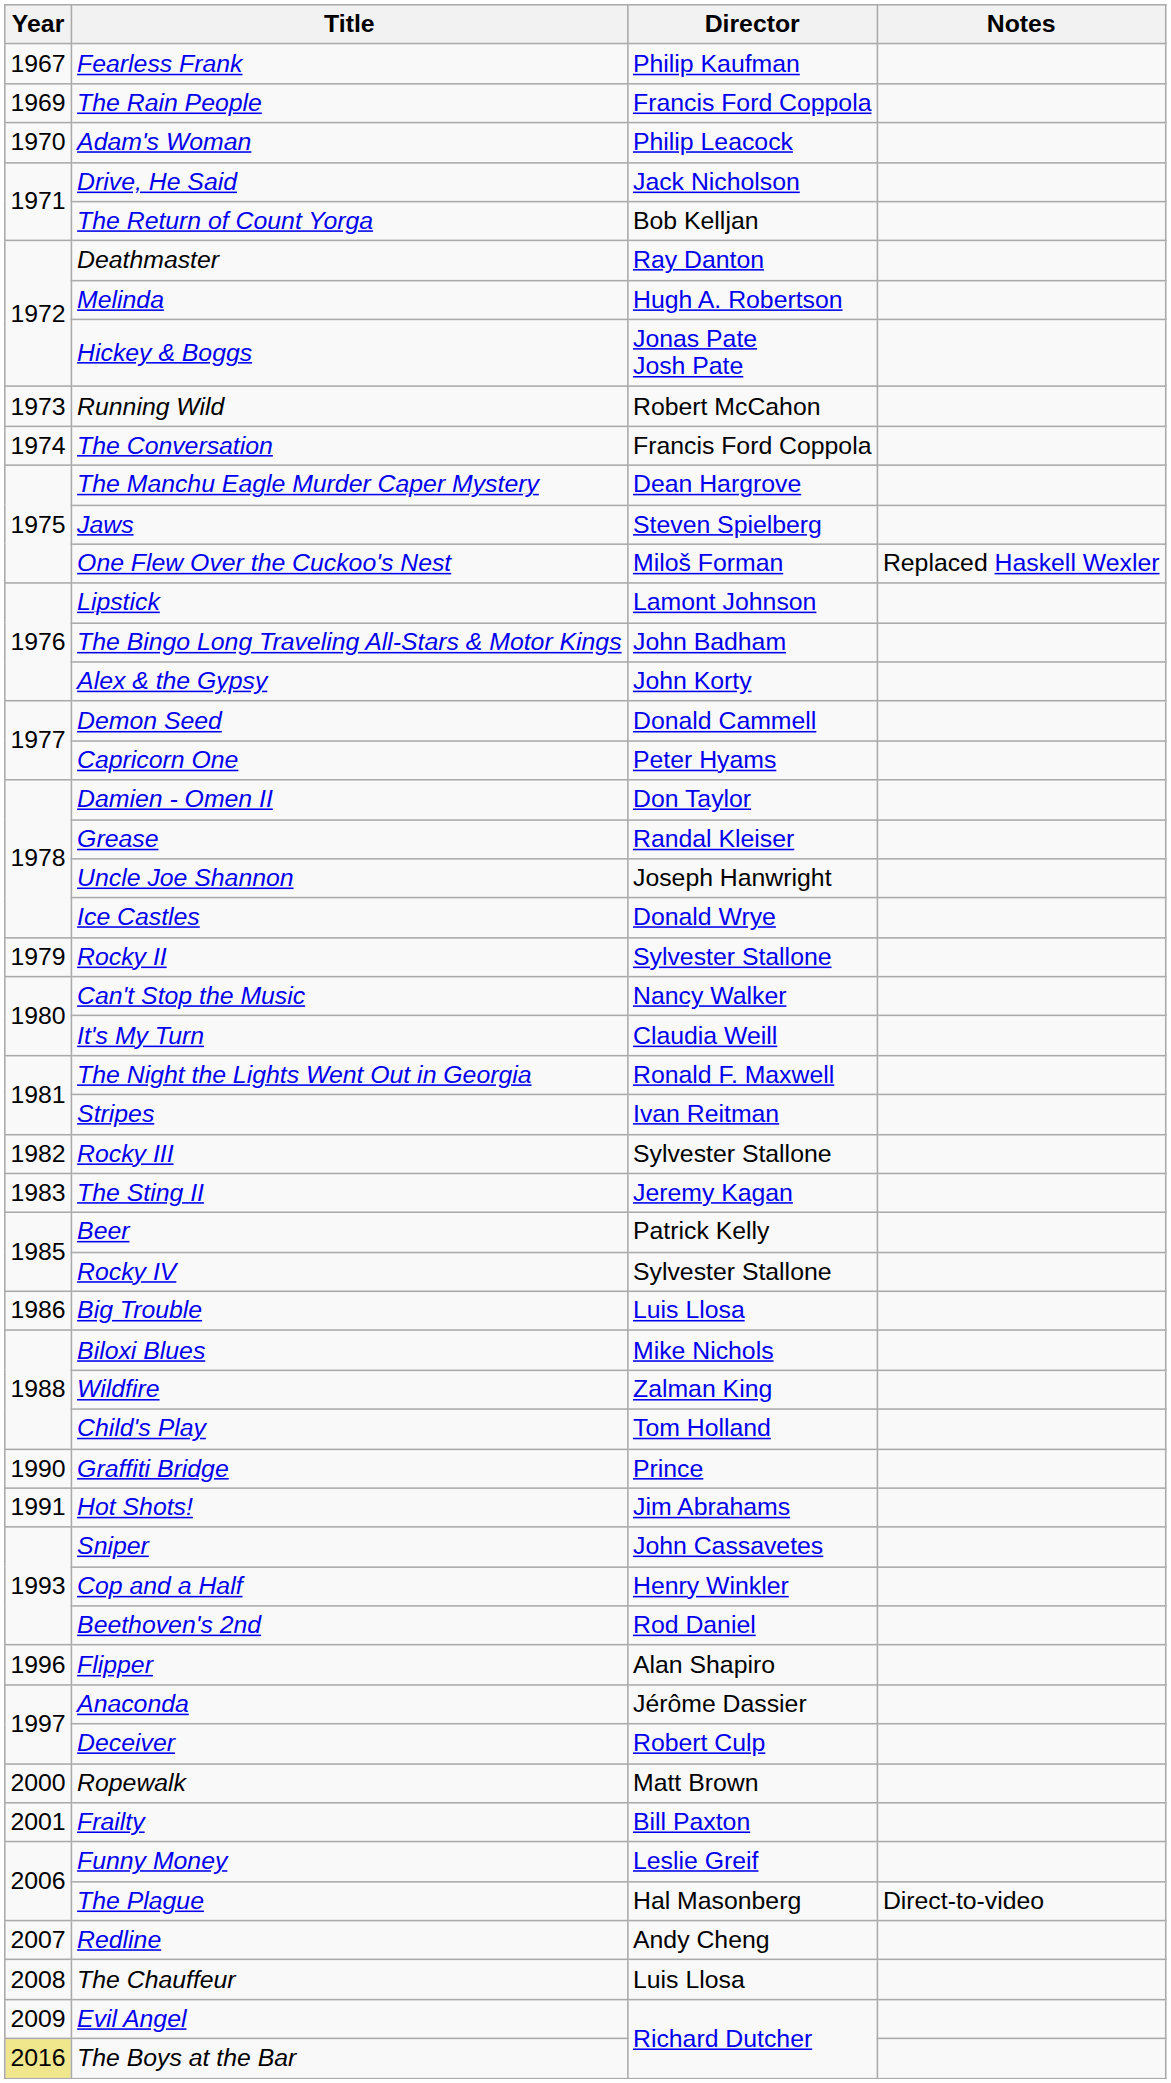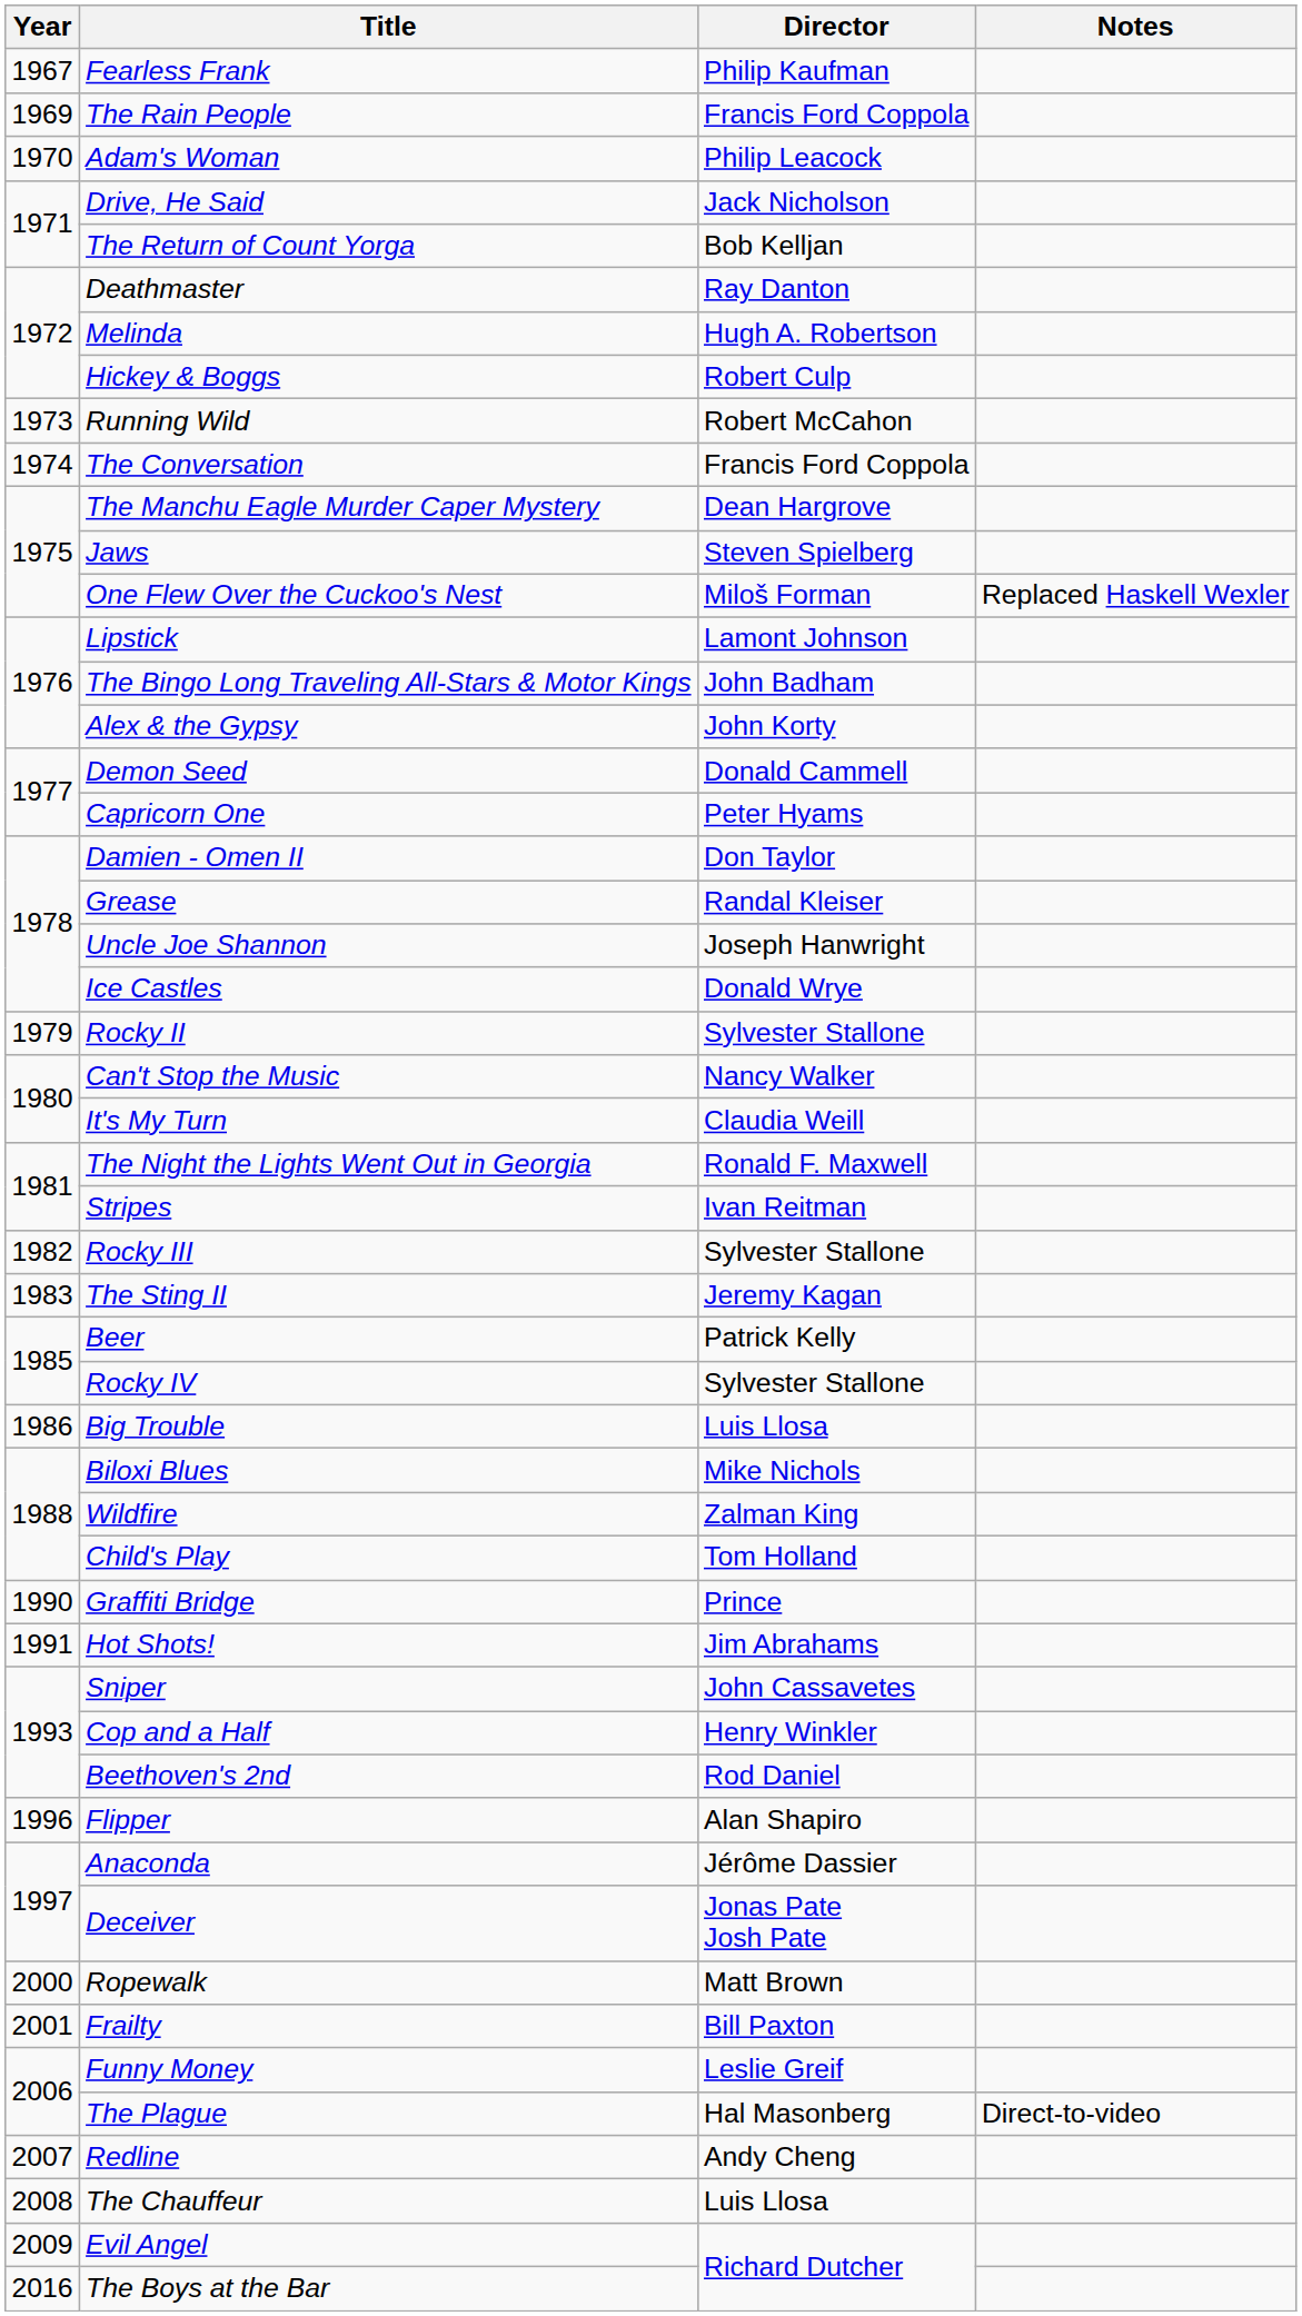 <table class="wikitable">
 <tr>
 <th>Year</th>
 <th>Title</th>
 <th>Director</th>
 <th>Notes</th>
 </tr>
 <tr>
 <td>1967</td>
 <td><em><a href='#'>Fearless Frank</a></em></td>
 <td><a href='#'>Philip Kaufman</a></td>
 <td></td>
 </tr>
 <tr>
 <td>1969</td>
 <td><em><a href='#'>The Rain People</a></em></td>
 <td><a href='#'>Francis Ford Coppola</a></td>
 <td></td>
 </tr>
 <tr>
 <td>1970</td>
 <td><em><a href='#'>Adam's Woman</a></em></td>
 <td><a href='#'>Philip Leacock</a></td>
 <td></td>
 </tr>
 <tr>
 <td rowspan="2">1971</td>
 <td><em><a href='#'>Drive, He Said</a></em></td>
 <td><a href='#'>Jack Nicholson</a></td>
 <td></td>
 </tr>
 <tr>
 <td><em><a href='#'>The Return of Count Yorga</a></em></td>
 <td>Bob Kelljan</td>
 <td></td>
 </tr>
 <tr>
 <td rowspan="3">1972</td>
 <td><em>Deathmaster</em></td>
 <td><a href='#'>Ray Danton</a></td>
 <td></td>
 </tr>
 <tr>
 <td><em><a href='#'>Melinda</a></em></td>
 <td><a href='#'>Hugh A. Robertson</a></td>
 <td></td>
 </tr>
 <tr>
 <td><em><a href='#'>Hickey & Boggs</a></em></td>
-<td><a href='#'>Jonas Pate</a><br><a href='#'>Josh Pate</a></td>
+<td><a href='#'>Robert Culp</a></td>
 <td></td>
 </tr>
 <tr>
 <td>1973</td>
 <td><em>Running Wild</em></td>
 <td>Robert McCahon</td>
 <td></td>
 </tr>
 <tr>
 <td>1974</td>
 <td><em><a href='#'>The Conversation</a></em></td>
 <td>Francis Ford Coppola</td>
 <td></td>
 </tr>
 <tr>
 <td rowspan="3">1975</td>
 <td><em><a href='#'>The Manchu Eagle Murder Caper Mystery</a></em></td>
 <td><a href='#'>Dean Hargrove</a></td>
 <td></td>
 </tr>
 <tr>
 <td><em><a href='#'>Jaws</a></em></td>
 <td><a href='#'>Steven Spielberg</a></td>
 <td></td>
 </tr>
 <tr>
 <td><em><a href='#'>One Flew Over the Cuckoo's Nest</a></em></td>
 <td><a href='#'>Miloš Forman</a></td>
 <td>Replaced <a href='#'>Haskell Wexler</a></td>
 </tr>
 <tr>
 <td rowspan="3">1976</td>
 <td><em><a href='#'>Lipstick</a></em></td>
 <td><a href='#'>Lamont Johnson</a></td>
 <td></td>
 </tr>
 <tr>
 <td><em><a href='#'>The Bingo Long Traveling All-Stars & Motor Kings</a></em></td>
 <td><a href='#'>John Badham</a></td>
 <td></td>
 </tr>
 <tr>
 <td><em><a href='#'>Alex & the Gypsy</a></em></td>
 <td><a href='#'>John Korty</a></td>
 <td></td>
 </tr>
 <tr>
 <td rowspan="2">1977</td>
 <td><em><a href='#'>Demon Seed</a></em></td>
 <td><a href='#'>Donald Cammell</a></td>
 <td></td>
 </tr>
 <tr>
 <td><em><a href='#'>Capricorn One</a></em></td>
 <td><a href='#'>Peter Hyams</a></td>
 <td></td>
 </tr>
 <tr>
 <td rowspan="4">1978</td>
 <td><em><a href='#'>Damien - Omen II</a></em></td>
 <td><a href='#'>Don Taylor</a></td>
 <td></td>
 </tr>
 <tr>
 <td><em><a href='#'>Grease</a></em></td>
 <td><a href='#'>Randal Kleiser</a></td>
 <td></td>
 </tr>
 <tr>
 <td><em><a href='#'>Uncle Joe Shannon</a></em></td>
 <td>Joseph Hanwright</td>
 <td></td>
 </tr>
 <tr>
 <td><em><a href='#'>Ice Castles</a></em></td>
 <td><a href='#'>Donald Wrye</a></td>
 <td></td>
 </tr>
 <tr>
 <td>1979</td>
 <td><em><a href='#'>Rocky II</a></em></td>
 <td><a href='#'>Sylvester Stallone</a></td>
 <td></td>
 </tr>
 <tr>
 <td rowspan="2">1980</td>
 <td><em><a href='#'>Can't Stop the Music</a></em></td>
 <td><a href='#'>Nancy Walker</a></td>
 <td></td>
 </tr>
 <tr>
 <td><em><a href='#'>It's My Turn</a></em></td>
 <td><a href='#'>Claudia Weill</a></td>
 <td></td>
 </tr>
 <tr>
 <td rowspan=2>1981</td>
 <td><em><a href='#'>The Night the Lights Went Out in Georgia</a></em></td>
 <td><a href='#'>Ronald F. Maxwell</a></td>
 <td></td>
 </tr>
 <tr>
 <td><em><a href='#'>Stripes</a></em></td>
 <td><a href='#'>Ivan Reitman</a></td>
 <td></td>
 </tr>
 <tr>
 <td>1982</td>
 <td><em><a href='#'>Rocky III</a></em></td>
 <td>Sylvester Stallone</td>
 <td></td>
 </tr>
 <tr>
 <td>1983</td>
 <td><em><a href='#'>The Sting II</a></em></td>
 <td><a href='#'>Jeremy Kagan</a></td>
 <td></td>
 </tr>
 <tr>
 <td rowspan=2>1985</td>
 <td><em><a href='#'>Beer</a></em></td>
 <td>Patrick Kelly</td>
 <td></td>
 </tr>
 <tr>
 <td><em><a href='#'>Rocky IV</a></em></td>
 <td>Sylvester Stallone</td>
 <td></td>
 </tr>
 <tr>
 <td>1986</td>
 <td><em><a href='#'>Big Trouble</a></em></td>
 <td><a href='#'>Luis Llosa</a></td>
 <td></td>
 </tr>
 <tr>
 <td rowspan="3">1988</td>
 <td><em><a href='#'>Biloxi Blues</a></em></td>
 <td><a href='#'>Mike Nichols</a></td>
 <td></td>
 </tr>
 <tr>
 <td><em><a href='#'>Wildfire</a></em></td>
 <td><a href='#'>Zalman King</a></td>
 <td></td>
 </tr>
 <tr>
 <td><em><a href='#'>Child's Play</a></em></td>
 <td><a href='#'>Tom Holland</a></td>
 <td></td>
 </tr>
 <tr>
 <td>1990</td>
 <td><em><a href='#'>Graffiti Bridge</a></em></td>
 <td><a href='#'>Prince</a></td>
 <td></td>
 </tr>
 <tr>
 <td>1991</td>
 <td><em><a href='#'>Hot Shots!</a></em></td>
 <td><a href='#'>Jim Abrahams</a></td>
 <td></td>
 </tr>
 <tr>
 <td rowspan="3">1993</td>
 <td><em><a href='#'>Sniper</a></em></td>
 <td><a href='#'>John Cassavetes</a></td>
 <td></td>
 </tr>
 <tr>
 <td><em><a href='#'>Cop and a Half</a></em></td>
 <td><a href='#'>Henry Winkler</a></td>
 <td></td>
 </tr>
 <tr>
 <td><em><a href='#'>Beethoven's 2nd</a></em></td>
 <td><a href='#'>Rod Daniel</a></td>
 <td></td>
 </tr>
 <tr>
 <td>1996</td>
 <td><em><a href='#'>Flipper</a></em></td>
 <td>Alan Shapiro</td>
 <td></td>
 </tr>
 <tr>
 <td rowspan="2">1997</td>
 <td><em><a href='#'>Anaconda</a></em></td>
 <td>Jérôme Dassier</td>
 <td></td>
 </tr>
 <tr>
 <td><em><a href='#'>Deceiver</a></em></td>
-<td><a href='#'>Robert Culp</a></td>
+<td><a href='#'>Jonas Pate</a><br><a href='#'>Josh Pate</a></td>
 <td></td>
 </tr>
 <tr>
 <td>2000</td>
 <td><em>Ropewalk</em></td>
 <td>Matt Brown</td>
 <td></td>
 </tr>
 <tr>
 <td>2001</td>
 <td><em><a href='#'>Frailty</a></em></td>
 <td><a href='#'>Bill Paxton</a></td>
 <td></td>
 </tr>
 <tr>
 <td rowspan="2">2006</td>
 <td><em><a href='#'>Funny Money</a></em></td>
 <td><a href='#'>Leslie Greif</a></td>
 <td></td>
 </tr>
 <tr>
 <td><em><a href='#'>The Plague</a></em></td>
 <td>Hal Masonberg</td>
 <td>Direct-to-video</td>
 </tr>
 <tr>
 <td>2007</td>
 <td><em><a href='#'>Redline</a></em></td>
 <td>Andy Cheng</td>
 <td></td>
 </tr>
 <tr>
 <td>2008</td>
 <td><em>The Chauffeur</em></td>
 <td>Luis Llosa</td>
 <td></td>
 </tr>
 <tr>
 <td>2009</td>
 <td><em><a href='#'>Evil Angel</a></em></td>
 <td rowspan=2><a href='#'>Richard Dutcher</a></td>
 <td></td>
 </tr>
 <tr>
-<td style="background: khaki;">2016</td>
+<td>2016</td>
 <td><em>The Boys at the Bar</em></td>
 <td></td>
 </tr>
 </table>
